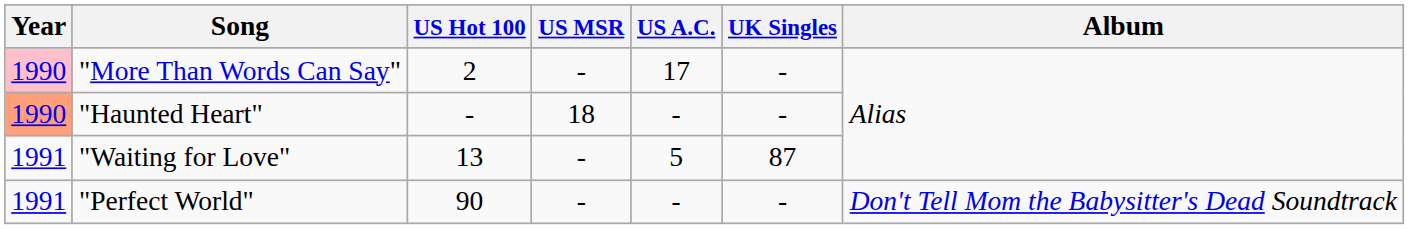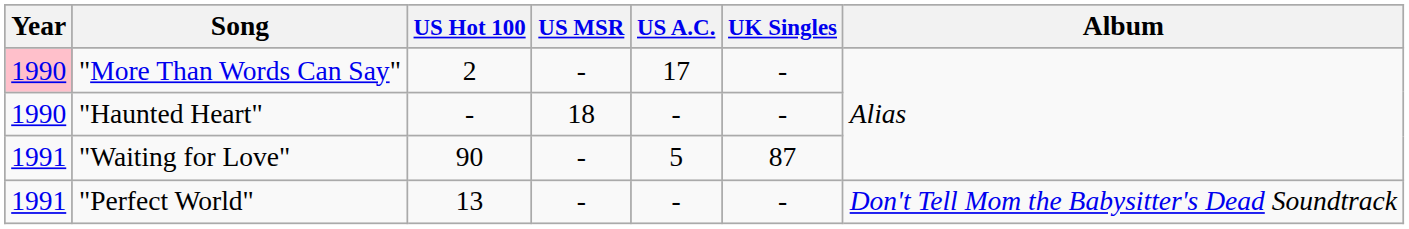 <table class="wikitable">
 <tr>
 <th>Year</th>
 <th>Song</th>
 <th><small><a href='#'>US Hot 100</a></small></th>
 <th><small><a href='#'>US MSR</a></small></th>
 <th><small><a href='#'>US A.C.</a></small></th>
 <th><small><a href='#'>UK Singles</a></small></th>
 <th>Album</th>
 </tr>
 <tr>
 <td style="background: pink;"><a href='#'>1990</a></td>
 <td>"<a href='#'>More Than Words Can Say</a>"</td>
 <td align="center">2</td>
 <td align="center">-</td>
 <td align="center">17</td>
 <td align="center">-</td>
 <td rowspan=3><em>Alias</em></td>
 </tr>
 <tr>
-<td style="background: lightsalmon;"><a href='#'>1990</a></td>
+<td><a href='#'>1990</a></td>
 <td>"Haunted Heart"</td>
 <td align="center">-</td>
 <td align="center">18</td>
 <td align="center">-</td>
 <td align="center">-</td>
 </tr>
 <tr>
 <td><a href='#'>1991</a></td>
 <td>"Waiting for Love"</td>
-<td align="center">13</td>
+<td align="center">90</td>
 <td align="center">-</td>
 <td align="center">5</td>
 <td align="center">87</td>
 </tr>
 <tr>
 <td><a href='#'>1991</a></td>
 <td>"Perfect World"</td>
-<td align="center">90</td>
+<td align="center">13</td>
 <td align="center">-</td>
 <td align="center">-</td>
 <td align="center">-</td>
 <td align="center"><em><a href='#'>Don't Tell Mom the Babysitter's Dead</a> Soundtrack</em></td>
 </tr>
 </table>
